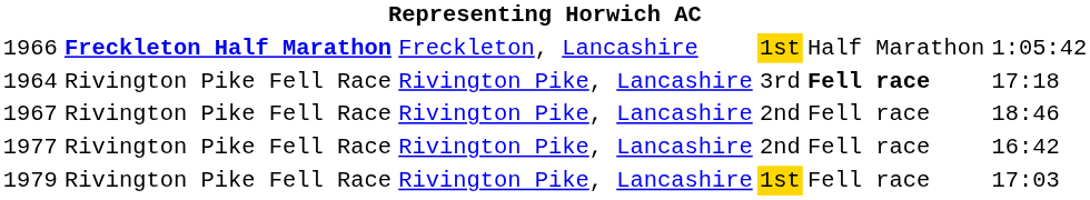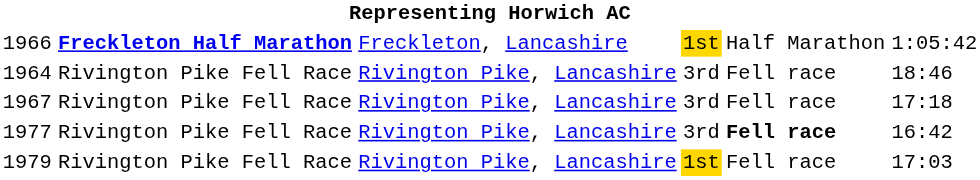 <table>
 <tr>
 <th colspan="9">Representing Horwich AC</th>
 </tr>
 <tr>
 <td>1966</td>
 <td><strong><a href='#'>Freckleton Half Marathon</a></strong></td>
 <td><a href='#'>Freckleton</a>, <a href='#'>Lancashire</a></td>
 <td bgcolor="gold">1st</td>
 <td>Half Marathon</td>
 <td>1:05:42</td>
 </tr>
 <tr>
 <td>1964</td>
 <td>Rivington Pike Fell Race</td>
 <td><a href='#'>Rivington Pike</a>, <a href='#'>Lancashire</a></td>
 <td>3rd</td>
-<td><strong>Fell race</strong></td>
-<td>17:18</td>
+<td>Fell race</td>
+<td>18:46</td>
 </tr>
 <tr>
 <td>1967</td>
 <td>Rivington Pike Fell Race</td>
 <td><a href='#'>Rivington Pike</a>, <a href='#'>Lancashire</a></td>
-<td>2nd</td>
+<td>3rd</td>
 <td>Fell race</td>
-<td>18:46</td>
+<td>17:18</td>
 </tr>
 <tr>
 <td>1977</td>
 <td>Rivington Pike Fell Race</td>
 <td><a href='#'>Rivington Pike</a>, <a href='#'>Lancashire</a></td>
-<td>2nd</td>
-<td>Fell race</td>
+<td>3rd</td>
+<td><strong>Fell race</strong></td>
 <td>16:42</td>
 </tr>
 <tr>
 <td>1979</td>
 <td>Rivington Pike Fell Race</td>
 <td><a href='#'>Rivington Pike</a>, <a href='#'>Lancashire</a></td>
 <td bgcolor="gold">1st</td>
 <td>Fell race</td>
 <td>17:03</td>
 </tr>
 </table>
